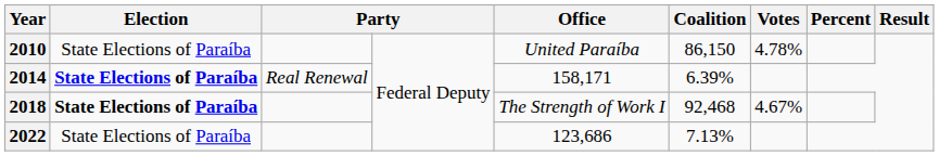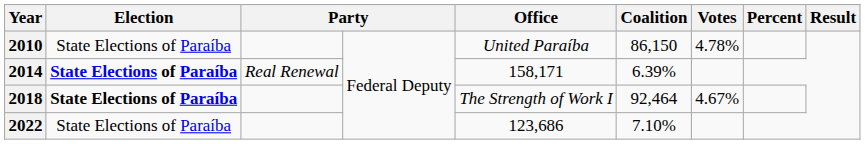 <table class="wikitable" style="text-align:center">
 <tr>
 <th>Year</th>
 <th>Election</th>
 <th colspan="2">Party</th>
 <th>Office</th>
 <th>Coalition</th>
 <th>Votes</th>
 <th>Percent</th>
 <th>Result</th>
 </tr>
 <tr>
 <th>2010</th>
 <td>State Elections of <a href='#'>Paraíba</a></td>
 <td></td>
 <td rowspan="4">Federal Deputy</td>
 <td><em>United Paraíba</em><br></td>
 <td>86,150</td>
 <td>4.78%</td>
 <td></td>
 </tr>
 <tr>
 <th>2014</th>
 <td><strong><a href='#'>State Elections</a> of <a href='#'>Paraíba</a></strong></td>
 <td><em>Real Renewal</em><br></td>
 <td>158,171</td>
 <td>6.39%</td>
 <td></td>
 </tr>
 <tr>
 <th>2018</th>
 <td><strong>State Elections of <a href='#'>Paraíba</a></strong></td>
 <td></td>
 <td><em>The Strength of Work I</em><br></td>
-<td>92,468</td>
+<td>92,464</td>
 <td>4.67%</td>
 <td></td>
 </tr>
 <tr>
 <th>2022</th>
 <td>State Elections of <a href='#'>Paraíba</a></td>
 <td></td>
 <td>123,686</td>
-<td>7.13%</td>
+<td>7.10%</td>
 <td></td>
 </tr>
 </table>
